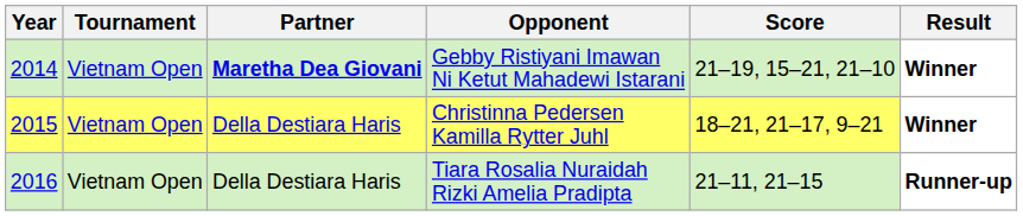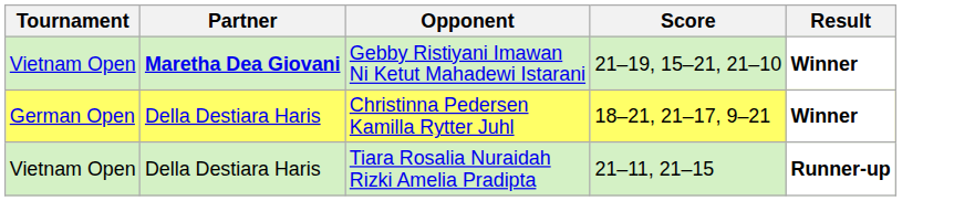 <table class="sortable wikitable" style="font-size: 90%">
 <tr>
-<th>Year</th>
 <th>Tournament</th>
 <th>Partner</th>
 <th>Opponent</th>
 <th>Score</th>
 <th>Result</th>
 </tr>
 <tr style="background:#D4F1C5">
-<td align="center"><a href='#'>2014</a></td>
 <td align="left"><a href='#'>Vietnam Open</a></td>
 <td align="left"><strong> <a href='#'>Maretha Dea Giovani</a></strong></td>
 <td align="left"> <a href='#'>Gebby Ristiyani Imawan</a> <br>  <a href='#'>Ni Ketut Mahadewi Istarani</a></td>
 <td align="left">21–19, 15–21, 21–10</td>
 <td style="text-align:left; background:white"> <strong>Winner</strong></td>
 </tr>
 <tr style="background:#FFFF67">
-<td align="center"><a href='#'>2015</a></td>
-<td align="left"><a href='#'>Vietnam Open</a></td>
+<td align="left"><a href='#'>German Open</a></td>
 <td align="left"> <a href='#'>Della Destiara Haris</a></td>
 <td align="left"> <a href='#'>Christinna Pedersen</a> <br>  <a href='#'>Kamilla Rytter Juhl</a></td>
 <td align="left">18–21, 21–17, 9–21</td>
 <td style="text-align:left; background:white"> <strong>Winner</strong></td>
 </tr>
 <tr style="background:#D4F1C5">
-<td align="center"><a href='#'>2016</a></td>
 <td align="left">Vietnam Open</td>
 <td align="left"> Della Destiara Haris</td>
 <td align="left"> <a href='#'>Tiara Rosalia Nuraidah</a> <br>  <a href='#'>Rizki Amelia Pradipta</a></td>
 <td align="left">21–11, 21–15</td>
 <td style="text-align:left; background:white"> <strong>Runner-up</strong></td>
 </tr>
 </table>
